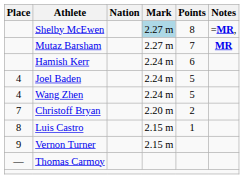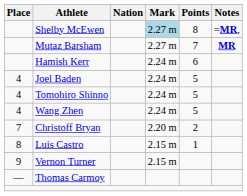 <table class="wikitable mw-datatable sortable" style="text-align:center;">
 <tr>
 <th scope="col">Place</th>
 <th scope="col">Athlete</th>
 <th scope="col">Nation</th>
 <th scope="col">Mark</th>
 <th scope="col">Points</th>
 <th scope="col">Notes</th>
 </tr>
 <tr>
 <td></td>
 <td align="left"><a href='#'>Shelby McEwen</a></td>
 <td align="left"></td>
 <td style="background: lightblue;">2.27 m</td>
 <td>8</td>
 <td>=<strong><a href='#'>MR</a></strong>, </td>
 </tr>
 <tr>
 <td></td>
 <td align="left"><a href='#'>Mutaz Barsham</a></td>
 <td align="left"></td>
 <td>2.27 m</td>
 <td>7</td>
 <td><strong><a href='#'>MR</a></strong></td>
 </tr>
 <tr>
 <td></td>
 <td align="left"><a href='#'>Hamish Kerr</a></td>
 <td align="left"></td>
 <td>2.24 m</td>
 <td>6</td>
 <td></td>
 </tr>
 <tr>
 <td>4</td>
 <td align="left"><a href='#'>Joel Baden</a></td>
+<td align="left"></td>
+<td>2.24 m</td>
+<td>5</td>
+<td></td>
+</tr>
+<tr>
+<td>4</td>
+<td align="left"><a href='#'>Tomohiro Shinno</a></td>
 <td align="left"></td>
 <td>2.24 m</td>
 <td>5</td>
 <td></td>
 </tr>
 <tr>
 <td>4</td>
 <td align="left"><a href='#'>Wang Zhen</a></td>
 <td align="left"></td>
 <td>2.24 m</td>
 <td>5</td>
 <td></td>
 </tr>
 <tr>
 <td>7</td>
 <td align="left"><a href='#'>Christoff Bryan</a></td>
 <td align="left"></td>
 <td>2.20 m</td>
 <td>2</td>
 <td></td>
 </tr>
 <tr>
 <td>8</td>
 <td align="left"><a href='#'>Luis Castro</a></td>
 <td align="left"></td>
 <td>2.15 m</td>
 <td>1</td>
 <td></td>
 </tr>
 <tr>
 <td>9</td>
 <td align="left"><a href='#'>Vernon Turner</a></td>
 <td align="left"></td>
 <td>2.15 m</td>
 <td></td>
 <td></td>
 </tr>
 <tr>
 <td>—</td>
 <td align="left"><a href='#'>Thomas Carmoy</a></td>
 <td align="left"></td>
 <td></td>
 <td></td>
 <td></td>
 </tr>
 <tr class="sortbottom">
 <td colspan="6"></td>
 </tr>
 </table>
